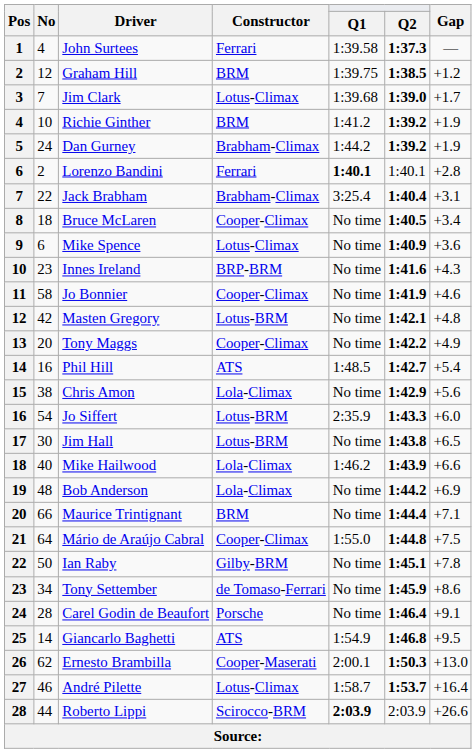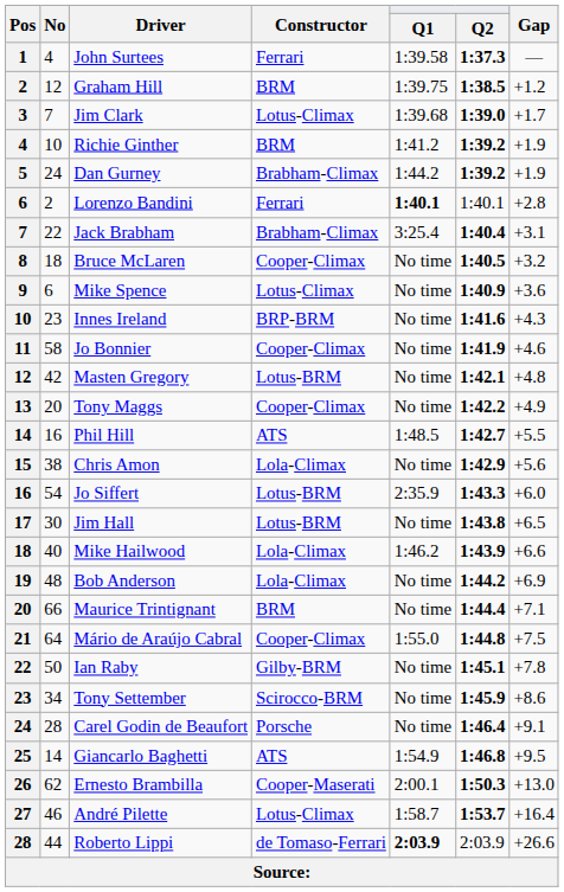 <table class="wikitable sortable" style="font-size: 95%;">
 <tr>
 <th rowspan="2">Pos</th>
 <th rowspan="2">No</th>
 <th rowspan="2">Driver</th>
 <th rowspan="2">Constructor</th>
 <th colspan="2" style="background:#eaecf0; text-align:center;"></th>
 <th rowspan="2">Gap</th>
 </tr>
 <tr>
 <th>Q1</th>
 <th>Q2</th>
 </tr>
 <tr>
 <th>1</th>
 <td>4</td>
 <td> <a href='#'>John Surtees</a></td>
 <td><a href='#'>Ferrari</a></td>
 <td>1:39.58</td>
 <td><strong>1:37.3</strong></td>
 <td align="center">—</td>
 </tr>
 <tr>
 <th>2</th>
 <td>12</td>
 <td> <a href='#'>Graham Hill</a></td>
 <td><a href='#'>BRM</a></td>
 <td>1:39.75</td>
 <td><strong>1:38.5</strong></td>
 <td>+1.2</td>
 </tr>
 <tr>
 <th>3</th>
 <td>7</td>
 <td> <a href='#'>Jim Clark</a></td>
 <td><a href='#'>Lotus</a>-<a href='#'>Climax</a></td>
 <td>1:39.68</td>
 <td><strong>1:39.0</strong></td>
 <td>+1.7</td>
 </tr>
 <tr>
 <th>4</th>
 <td>10</td>
 <td> <a href='#'>Richie Ginther</a></td>
 <td><a href='#'>BRM</a></td>
 <td>1:41.2</td>
 <td><strong>1:39.2</strong></td>
 <td>+1.9</td>
 </tr>
 <tr>
 <th>5</th>
 <td>24</td>
 <td> <a href='#'>Dan Gurney</a></td>
 <td><a href='#'>Brabham</a>-<a href='#'>Climax</a></td>
 <td>1:44.2</td>
 <td><strong>1:39.2</strong></td>
 <td>+1.9</td>
 </tr>
 <tr>
 <th>6</th>
 <td>2</td>
 <td> <a href='#'>Lorenzo Bandini</a></td>
 <td><a href='#'>Ferrari</a></td>
 <td><strong>1:40.1</strong></td>
 <td>1:40.1</td>
 <td>+2.8</td>
 </tr>
 <tr>
 <th>7</th>
 <td>22</td>
 <td> <a href='#'>Jack Brabham</a></td>
 <td><a href='#'>Brabham</a>-<a href='#'>Climax</a></td>
 <td>3:25.4</td>
 <td><strong>1:40.4</strong></td>
 <td>+3.1</td>
 </tr>
 <tr>
 <th>8</th>
 <td>18</td>
 <td> <a href='#'>Bruce McLaren</a></td>
 <td><a href='#'>Cooper</a>-<a href='#'>Climax</a></td>
 <td>No time</td>
 <td><strong>1:40.5</strong></td>
-<td>+3.4</td>
+<td>+3.2</td>
 </tr>
 <tr>
 <th>9</th>
 <td>6</td>
 <td> <a href='#'>Mike Spence</a></td>
 <td><a href='#'>Lotus</a>-<a href='#'>Climax</a></td>
 <td>No time</td>
 <td><strong>1:40.9</strong></td>
 <td>+3.6</td>
 </tr>
 <tr>
 <th>10</th>
 <td>23</td>
 <td> <a href='#'>Innes Ireland</a></td>
 <td><a href='#'>BRP</a>-<a href='#'>BRM</a></td>
 <td>No time</td>
 <td><strong>1:41.6</strong></td>
 <td>+4.3</td>
 </tr>
 <tr>
 <th>11</th>
 <td>58</td>
 <td> <a href='#'>Jo Bonnier</a></td>
 <td><a href='#'>Cooper</a>-<a href='#'>Climax</a></td>
 <td>No time</td>
 <td><strong>1:41.9</strong></td>
 <td>+4.6</td>
 </tr>
 <tr>
 <th>12</th>
 <td>42</td>
 <td> <a href='#'>Masten Gregory</a></td>
 <td><a href='#'>Lotus</a>-<a href='#'>BRM</a></td>
 <td>No time</td>
 <td><strong>1:42.1</strong></td>
 <td>+4.8</td>
 </tr>
 <tr>
 <th>13</th>
 <td>20</td>
 <td> <a href='#'>Tony Maggs</a></td>
 <td><a href='#'>Cooper</a>-<a href='#'>Climax</a></td>
 <td>No time</td>
 <td><strong>1:42.2</strong></td>
 <td>+4.9</td>
 </tr>
 <tr>
 <th>14</th>
 <td>16</td>
 <td> <a href='#'>Phil Hill</a></td>
 <td><a href='#'>ATS</a></td>
 <td>1:48.5</td>
 <td><strong>1:42.7</strong></td>
-<td>+5.4</td>
+<td>+5.5</td>
 </tr>
 <tr>
 <th>15</th>
 <td>38</td>
 <td> <a href='#'>Chris Amon</a></td>
 <td><a href='#'>Lola</a>-<a href='#'>Climax</a></td>
 <td>No time</td>
 <td><strong>1:42.9</strong></td>
 <td>+5.6</td>
 </tr>
 <tr>
 <th>16</th>
 <td>54</td>
 <td> <a href='#'>Jo Siffert</a></td>
 <td><a href='#'>Lotus</a>-<a href='#'>BRM</a></td>
 <td>2:35.9</td>
 <td><strong>1:43.3</strong></td>
 <td>+6.0</td>
 </tr>
 <tr>
 <th>17</th>
 <td>30</td>
 <td> <a href='#'>Jim Hall</a></td>
 <td><a href='#'>Lotus</a>-<a href='#'>BRM</a></td>
 <td>No time</td>
 <td><strong>1:43.8</strong></td>
 <td>+6.5</td>
 </tr>
 <tr>
 <th>18</th>
 <td>40</td>
 <td> <a href='#'>Mike Hailwood</a></td>
 <td><a href='#'>Lola</a>-<a href='#'>Climax</a></td>
 <td>1:46.2</td>
 <td><strong>1:43.9</strong></td>
 <td>+6.6</td>
 </tr>
 <tr>
 <th>19</th>
 <td>48</td>
 <td> <a href='#'>Bob Anderson</a></td>
 <td><a href='#'>Lola</a>-<a href='#'>Climax</a></td>
 <td>No time</td>
 <td><strong>1:44.2</strong></td>
 <td>+6.9</td>
 </tr>
 <tr>
 <th>20</th>
 <td>66</td>
 <td> <a href='#'>Maurice Trintignant</a></td>
 <td><a href='#'>BRM</a></td>
 <td>No time</td>
 <td><strong>1:44.4</strong></td>
 <td>+7.1</td>
 </tr>
 <tr>
 <th>21</th>
 <td>64</td>
 <td> <a href='#'>Mário de Araújo Cabral</a></td>
 <td><a href='#'>Cooper</a>-<a href='#'>Climax</a></td>
 <td>1:55.0</td>
 <td><strong>1:44.8</strong></td>
 <td>+7.5</td>
 </tr>
 <tr>
 <th>22</th>
 <td>50</td>
 <td> <a href='#'>Ian Raby</a></td>
 <td><a href='#'>Gilby</a>-<a href='#'>BRM</a></td>
 <td>No time</td>
 <td><strong>1:45.1</strong></td>
 <td>+7.8</td>
 </tr>
 <tr>
 <th>23</th>
 <td>34</td>
 <td> <a href='#'>Tony Settember</a></td>
-<td><a href='#'>de Tomaso</a>-<a href='#'>Ferrari</a></td>
+<td><a href='#'>Scirocco</a>-<a href='#'>BRM</a></td>
 <td>No time</td>
 <td><strong>1:45.9</strong></td>
 <td>+8.6</td>
 </tr>
 <tr>
 <th>24</th>
 <td>28</td>
 <td> <a href='#'>Carel Godin de Beaufort</a></td>
 <td><a href='#'>Porsche</a></td>
 <td>No time</td>
 <td><strong>1:46.4</strong></td>
 <td>+9.1</td>
 </tr>
 <tr>
 <th>25</th>
 <td>14</td>
 <td> <a href='#'>Giancarlo Baghetti</a></td>
 <td><a href='#'>ATS</a></td>
 <td>1:54.9</td>
 <td><strong>1:46.8</strong></td>
 <td>+9.5</td>
 </tr>
 <tr>
 <th>26</th>
 <td>62</td>
 <td> <a href='#'>Ernesto Brambilla</a></td>
 <td><a href='#'>Cooper</a>-<a href='#'>Maserati</a></td>
 <td>2:00.1</td>
 <td><strong>1:50.3</strong></td>
 <td>+13.0</td>
 </tr>
 <tr>
 <th>27</th>
 <td>46</td>
 <td> <a href='#'>André Pilette</a></td>
 <td><a href='#'>Lotus</a>-<a href='#'>Climax</a></td>
 <td>1:58.7</td>
 <td><strong>1:53.7</strong></td>
 <td>+16.4</td>
 </tr>
 <tr>
 <th>28</th>
 <td>44</td>
 <td> <a href='#'>Roberto Lippi</a></td>
-<td><a href='#'>Scirocco</a>-<a href='#'>BRM</a></td>
+<td><a href='#'>de Tomaso</a>-<a href='#'>Ferrari</a></td>
 <td><strong>2:03.9</strong></td>
 <td>2:03.9</td>
 <td>+26.6</td>
 </tr>
 <tr>
 <th colspan="7">Source:</th>
 </tr>
 </table>
